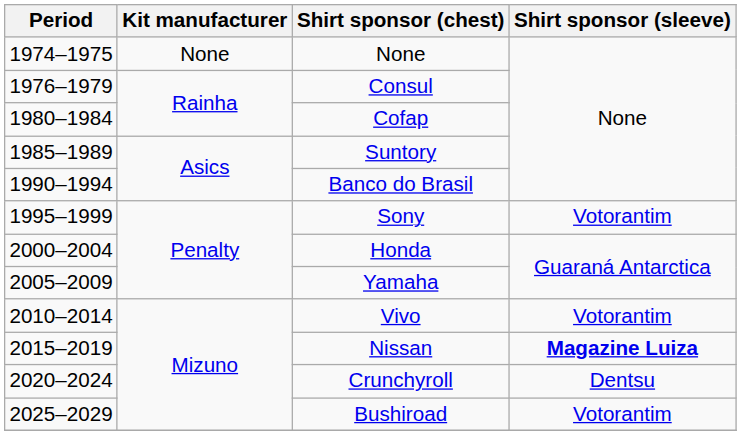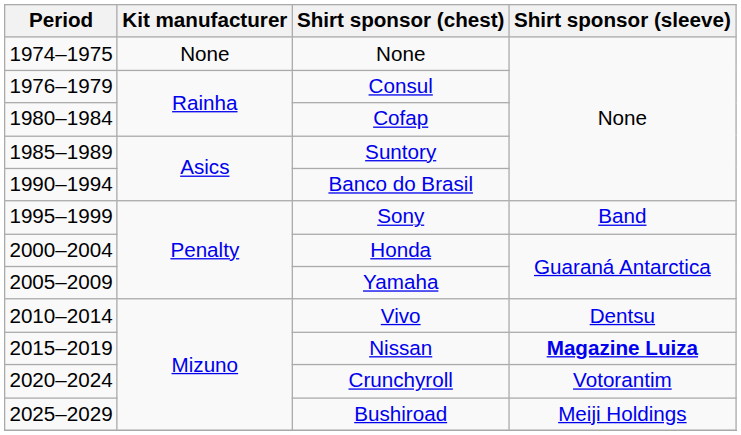 <table class="wikitable sortable" style="text-align:center; float:center; margin-left">
 <tr>
 <th>Period</th>
 <th>Kit manufacturer</th>
 <th>Shirt sponsor (chest)</th>
 <th>Shirt sponsor (sleeve)</th>
 </tr>
 <tr style="font-size:100%">
 <td>1974–1975</td>
 <td>None</td>
 <td>None</td>
 <td rowspan="5">None</td>
 </tr>
 <tr>
 <td>1976–1979</td>
 <td rowspan="2"><a href='#'>Rainha</a></td>
 <td><a href='#'>Consul</a></td>
 </tr>
 <tr>
 <td>1980–1984</td>
 <td><a href='#'>Cofap</a></td>
 </tr>
 <tr>
 <td>1985–1989</td>
 <td rowspan="2"><a href='#'>Asics</a></td>
 <td><a href='#'>Suntory</a></td>
 </tr>
 <tr>
 <td>1990–1994</td>
 <td><a href='#'>Banco do Brasil</a></td>
 </tr>
 <tr>
 <td>1995–1999</td>
 <td rowspan="3"><a href='#'>Penalty</a></td>
 <td><a href='#'>Sony</a></td>
-<td><a href='#'>Votorantim</a></td>
+<td><a href='#'>Band</a></td>
 </tr>
 <tr>
 <td>2000–2004</td>
 <td><a href='#'>Honda</a></td>
 <td rowspan="2"><a href='#'>Guaraná Antarctica</a></td>
 </tr>
 <tr>
 <td>2005–2009</td>
 <td><a href='#'>Yamaha</a></td>
 </tr>
 <tr>
 <td>2010–2014</td>
 <td rowspan="4"><a href='#'>Mizuno</a></td>
 <td><a href='#'>Vivo</a></td>
-<td><a href='#'>Votorantim</a></td>
+<td><a href='#'>Dentsu</a></td>
 </tr>
 <tr>
 <td>2015–2019</td>
 <td><a href='#'>Nissan</a></td>
 <td><strong><a href='#'>Magazine Luiza</a></strong></td>
 </tr>
 <tr>
 <td>2020–2024</td>
 <td><a href='#'>Crunchyroll</a></td>
-<td><a href='#'>Dentsu</a></td>
+<td><a href='#'>Votorantim</a></td>
 </tr>
 <tr>
 <td>2025–2029</td>
 <td><a href='#'>Bushiroad</a></td>
-<td><a href='#'>Votorantim</a></td>
+<td><a href='#'>Meiji Holdings</a></td>
 </tr>
 <tr>
 </tr>
 </table>
